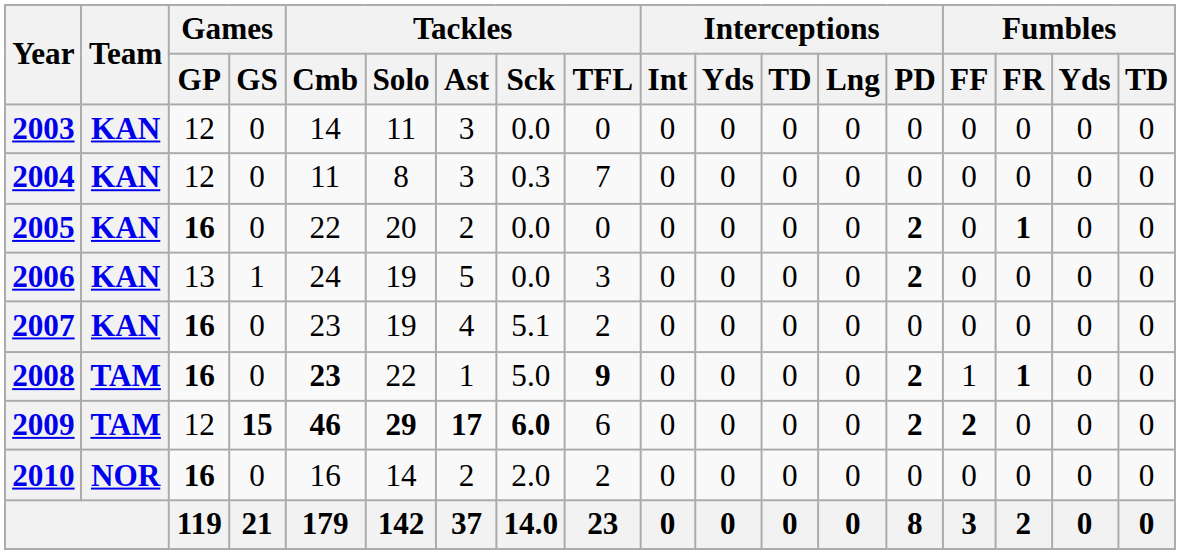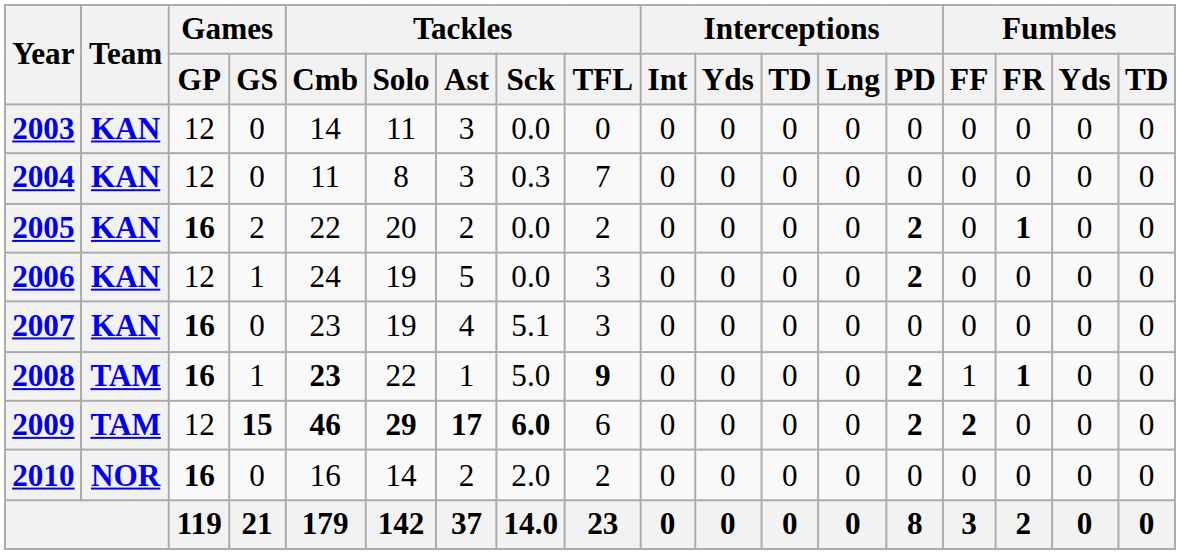 <table class="wikitable" style="text-align:center">
 <tr>
 <th rowspan="2">Year</th>
 <th rowspan="2">Team</th>
 <th colspan="2">Games</th>
 <th colspan="5">Tackles</th>
 <th colspan="5">Interceptions</th>
 <th colspan="4">Fumbles</th>
 </tr>
 <tr>
 <th>GP</th>
 <th>GS</th>
 <th>Cmb</th>
 <th>Solo</th>
 <th>Ast</th>
 <th>Sck</th>
 <th>TFL</th>
 <th>Int</th>
 <th>Yds</th>
 <th>TD</th>
 <th>Lng</th>
 <th>PD</th>
 <th>FF</th>
 <th>FR</th>
 <th>Yds</th>
 <th>TD</th>
 </tr>
 <tr>
 <th><a href='#'>2003</a></th>
 <th><a href='#'>KAN</a></th>
 <td>12</td>
 <td>0</td>
 <td>14</td>
 <td>11</td>
 <td>3</td>
 <td>0.0</td>
 <td>0</td>
 <td>0</td>
 <td>0</td>
 <td>0</td>
 <td>0</td>
 <td>0</td>
 <td>0</td>
 <td>0</td>
 <td>0</td>
 <td>0</td>
 </tr>
 <tr>
 <th><a href='#'>2004</a></th>
 <th><a href='#'>KAN</a></th>
 <td>12</td>
 <td>0</td>
 <td>11</td>
 <td>8</td>
 <td>3</td>
 <td>0.3</td>
 <td>7</td>
 <td>0</td>
 <td>0</td>
 <td>0</td>
 <td>0</td>
 <td>0</td>
 <td>0</td>
 <td>0</td>
 <td>0</td>
 <td>0</td>
 </tr>
 <tr>
 <th><a href='#'>2005</a></th>
 <th><a href='#'>KAN</a></th>
 <td><strong>16</strong></td>
-<td>0</td>
+<td>2</td>
 <td>22</td>
 <td>20</td>
 <td>2</td>
 <td>0.0</td>
-<td>0</td>
+<td>2</td>
 <td>0</td>
 <td>0</td>
 <td>0</td>
 <td>0</td>
 <td><strong>2</strong></td>
 <td>0</td>
 <td><strong>1</strong></td>
 <td>0</td>
 <td>0</td>
 </tr>
 <tr>
 <th><a href='#'>2006</a></th>
 <th><a href='#'>KAN</a></th>
-<td>13</td>
+<td>12</td>
 <td>1</td>
 <td>24</td>
 <td>19</td>
 <td>5</td>
 <td>0.0</td>
 <td>3</td>
 <td>0</td>
 <td>0</td>
 <td>0</td>
 <td>0</td>
 <td><strong>2</strong></td>
 <td>0</td>
 <td>0</td>
 <td>0</td>
 <td>0</td>
 </tr>
 <tr>
 <th><a href='#'>2007</a></th>
 <th><a href='#'>KAN</a></th>
 <td><strong>16</strong></td>
 <td>0</td>
 <td>23</td>
 <td>19</td>
 <td>4</td>
 <td>5.1</td>
-<td>2</td>
+<td>3</td>
 <td>0</td>
 <td>0</td>
 <td>0</td>
 <td>0</td>
 <td>0</td>
 <td>0</td>
 <td>0</td>
 <td>0</td>
 <td>0</td>
 </tr>
 <tr>
 <th><a href='#'>2008</a></th>
 <th><a href='#'>TAM</a></th>
 <td><strong>16</strong></td>
-<td>0</td>
+<td>1</td>
 <td><strong>23</strong></td>
 <td>22</td>
 <td>1</td>
 <td>5.0</td>
 <td><strong>9</strong></td>
 <td>0</td>
 <td>0</td>
 <td>0</td>
 <td>0</td>
 <td><strong>2</strong></td>
 <td>1</td>
 <td><strong>1</strong></td>
 <td>0</td>
 <td>0</td>
 </tr>
 <tr>
 <th><a href='#'>2009</a></th>
 <th><a href='#'>TAM</a></th>
 <td>12</td>
 <td><strong>15</strong></td>
 <td><strong>46</strong></td>
 <td><strong>29</strong></td>
 <td><strong>17</strong></td>
 <td><strong>6.0</strong></td>
 <td>6</td>
 <td>0</td>
 <td>0</td>
 <td>0</td>
 <td>0</td>
 <td><strong>2</strong></td>
 <td><strong>2</strong></td>
 <td>0</td>
 <td>0</td>
 <td>0</td>
 </tr>
 <tr>
 <th><a href='#'>2010</a></th>
 <th><a href='#'>NOR</a></th>
 <td><strong>16</strong></td>
 <td>0</td>
 <td>16</td>
 <td>14</td>
 <td>2</td>
 <td>2.0</td>
 <td>2</td>
 <td>0</td>
 <td>0</td>
 <td>0</td>
 <td>0</td>
 <td>0</td>
 <td>0</td>
 <td>0</td>
 <td>0</td>
 <td>0</td>
 </tr>
 <tr>
 <th colspan="2"></th>
 <th>119</th>
 <th>21</th>
 <th>179</th>
 <th>142</th>
 <th>37</th>
 <th>14.0</th>
 <th>23</th>
 <th>0</th>
 <th>0</th>
 <th>0</th>
 <th>0</th>
 <th>8</th>
 <th>3</th>
 <th>2</th>
 <th>0</th>
 <th>0</th>
 </tr>
 </table>
